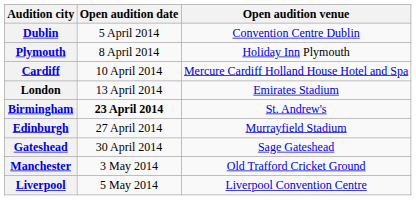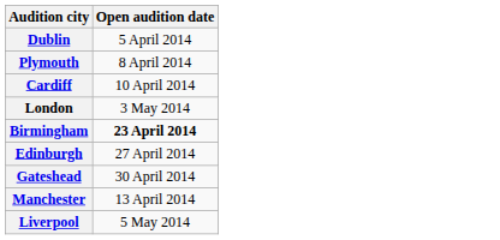 <table class="wikitable plainrowheaders" style="text-align:center">
 <tr>
 <th scope="col">Audition city</th>
 <th scope="col">Open audition date</th>
-<th scope="col">Open audition venue</th>
 </tr>
 <tr>
 <th scope="row"><a href='#'>Dublin</a></th>
 <td>5 April 2014</td>
-<td><a href='#'>Convention Centre Dublin</a></td>
 </tr>
 <tr>
 <th scope="row"><a href='#'>Plymouth</a></th>
 <td>8 April 2014</td>
-<td><a href='#'>Holiday Inn</a> Plymouth</td>
 </tr>
 <tr>
 <th scope="row"><a href='#'>Cardiff</a></th>
 <td>10 April 2014</td>
-<td><a href='#'>Mercure Cardiff Holland House Hotel and Spa</a></td>
 </tr>
 <tr>
 <th scope="row">London</th>
-<td>13 April 2014</td>
-<td><a href='#'>Emirates Stadium</a></td>
+<td>3 May 2014</td>
 </tr>
 <tr>
 <th scope="row"><a href='#'>Birmingham</a></th>
 <td><strong>23 April 2014</strong></td>
-<td><a href='#'>St. Andrew's</a></td>
 </tr>
 <tr>
 <th scope="row"><a href='#'>Edinburgh</a></th>
 <td>27 April 2014</td>
-<td><a href='#'>Murrayfield Stadium</a></td>
 </tr>
 <tr>
 <th scope="row"><a href='#'>Gateshead</a></th>
 <td>30 April 2014</td>
-<td><a href='#'>Sage Gateshead</a></td>
 </tr>
 <tr>
 <th scope="row"><a href='#'>Manchester</a></th>
-<td>3 May 2014</td>
-<td><a href='#'>Old Trafford Cricket Ground</a></td>
+<td>13 April 2014</td>
 </tr>
 <tr>
 <th scope="row"><a href='#'>Liverpool</a></th>
 <td>5 May 2014</td>
-<td><a href='#'>Liverpool Convention Centre</a></td>
 </tr>
 </table>
